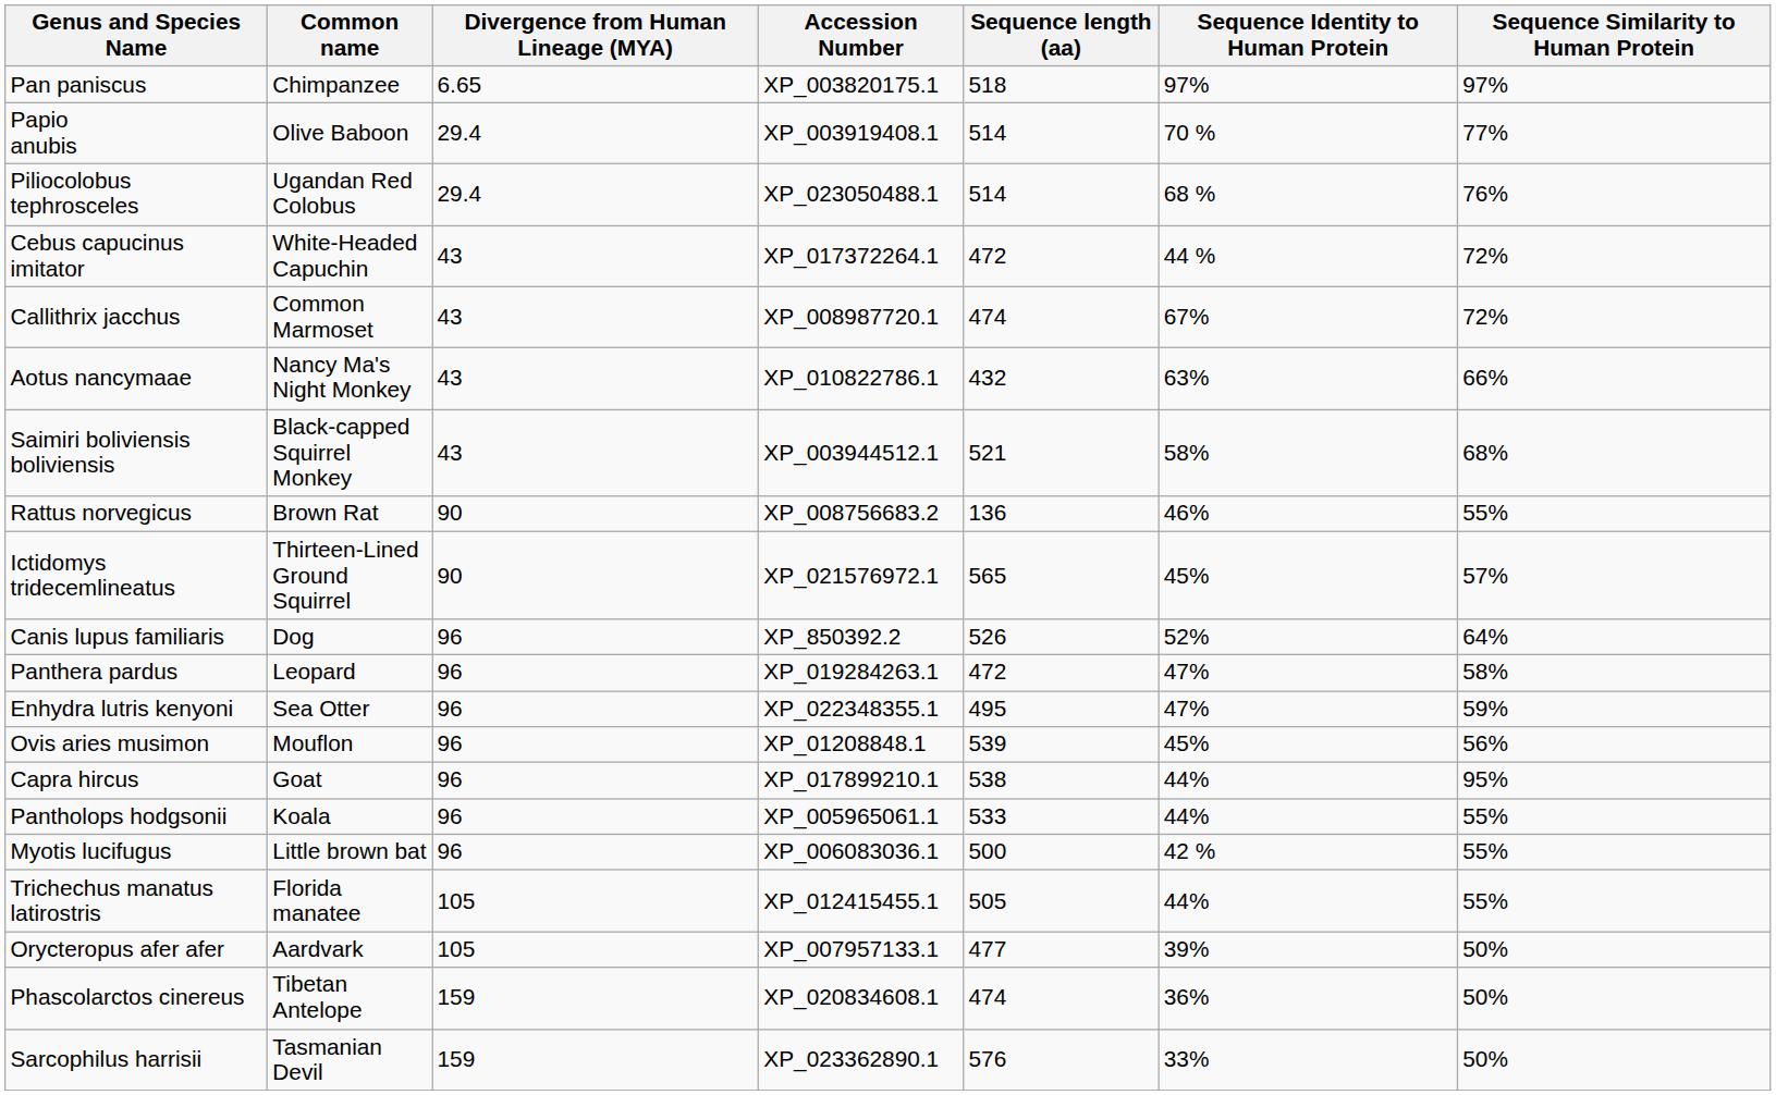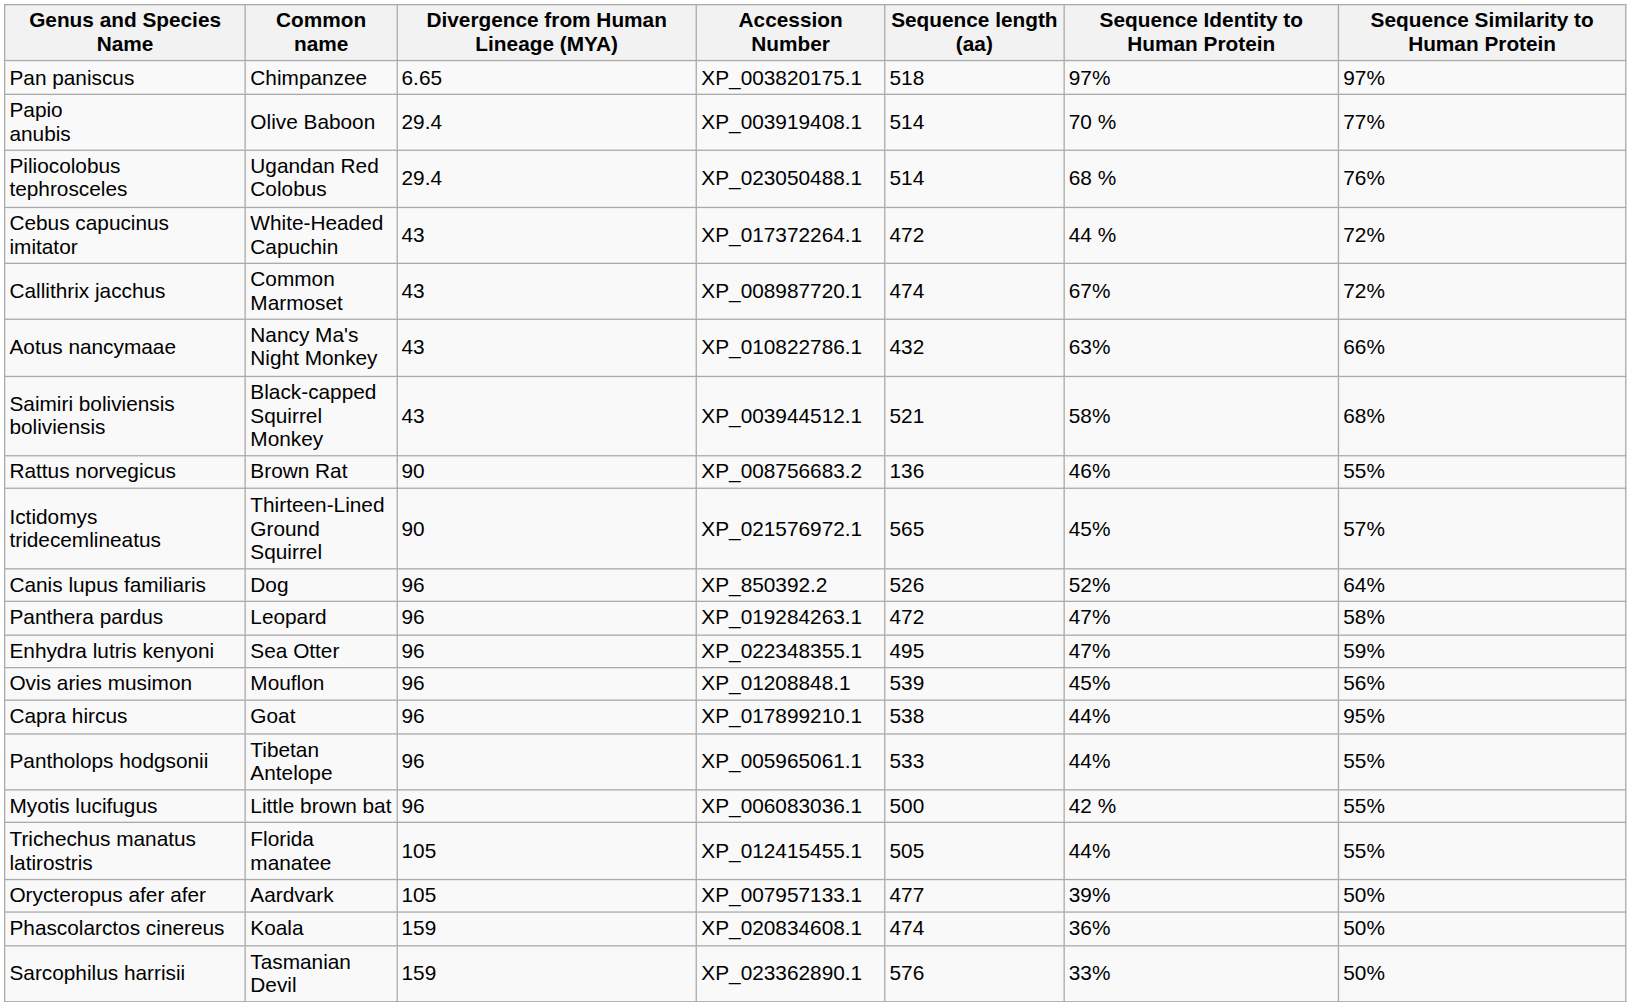 <table class="wikitable">
 <tr>
 <th>Genus and Species Name</th>
 <th>Common name</th>
 <th>Divergence from Human Lineage (MYA)</th>
 <th>Accession Number</th>
 <th>Sequence length (aa)</th>
 <th>Sequence Identity to Human Protein</th>
 <th>Sequence Similarity to Human Protein</th>
 </tr>
 <tr>
 <td>Pan paniscus</td>
 <td>Chimpanzee</td>
 <td>6.65</td>
 <td>XP_003820175.1</td>
 <td>518</td>
 <td>97%</td>
 <td>97%</td>
 </tr>
 <tr>
 <td>Papio<br>anubis</td>
 <td>Olive Baboon</td>
 <td>29.4</td>
 <td>XP_003919408.1</td>
 <td>514</td>
 <td>70 %</td>
 <td>77%</td>
 </tr>
 <tr>
 <td>Piliocolobus tephrosceles</td>
 <td>Ugandan Red<br>Colobus</td>
 <td>29.4</td>
 <td>XP_023050488.1</td>
 <td>514</td>
 <td>68 %</td>
 <td>76%</td>
 </tr>
 <tr>
 <td>Cebus capucinus imitator</td>
 <td>White-Headed<br>Capuchin</td>
 <td>43</td>
 <td>XP_017372264.1</td>
 <td>472</td>
 <td>44 %</td>
 <td>72%</td>
 </tr>
 <tr>
 <td>Callithrix jacchus</td>
 <td>Common<br>Marmoset</td>
 <td>43</td>
 <td>XP_008987720.1</td>
 <td>474</td>
 <td>67%</td>
 <td>72%</td>
 </tr>
 <tr>
 <td>Aotus nancymaae</td>
 <td>Nancy Ma's<br>Night Monkey</td>
 <td>43</td>
 <td>XP_010822786.1</td>
 <td>432</td>
 <td>63%</td>
 <td>66%</td>
 </tr>
 <tr>
 <td>Saimiri boliviensis<br>boliviensis</td>
 <td>Black-capped<br>Squirrel Monkey</td>
 <td>43</td>
 <td>XP_003944512.1</td>
 <td>521</td>
 <td>58%</td>
 <td>68%</td>
 </tr>
 <tr>
 <td>Rattus norvegicus</td>
 <td>Brown Rat</td>
 <td>90</td>
 <td>XP_008756683.2</td>
 <td>136</td>
 <td>46%</td>
 <td>55%</td>
 </tr>
 <tr>
 <td>Ictidomys<br>tridecemlineatus</td>
 <td>Thirteen-Lined<br>Ground Squirrel</td>
 <td>90</td>
 <td>XP_021576972.1</td>
 <td>565</td>
 <td>45%</td>
 <td>57%</td>
 </tr>
 <tr>
 <td>Canis lupus familiaris</td>
 <td>Dog</td>
 <td>96</td>
 <td>XP_850392.2</td>
 <td>526</td>
 <td>52%</td>
 <td>64%</td>
 </tr>
 <tr>
 <td>Panthera pardus</td>
 <td>Leopard</td>
 <td>96</td>
 <td>XP_019284263.1</td>
 <td>472</td>
 <td>47%</td>
 <td>58%</td>
 </tr>
 <tr>
 <td>Enhydra lutris kenyoni</td>
 <td>Sea Otter</td>
 <td>96</td>
 <td>XP_022348355.1</td>
 <td>495</td>
 <td>47%</td>
 <td>59%</td>
 </tr>
 <tr>
 <td>Ovis aries musimon</td>
 <td>Mouflon</td>
 <td>96</td>
 <td>XP_01208848.1</td>
 <td>539</td>
 <td>45%</td>
 <td>56%</td>
 </tr>
 <tr>
 <td>Capra hircus</td>
 <td>Goat</td>
 <td>96</td>
 <td>XP_017899210.1</td>
 <td>538</td>
 <td>44%</td>
 <td>95%</td>
 </tr>
 <tr>
 <td>Pantholops hodgsonii</td>
-<td>Koala</td>
+<td>Tibetan Antelope</td>
 <td>96</td>
 <td>XP_005965061.1</td>
 <td>533</td>
 <td>44%</td>
 <td>55%</td>
 </tr>
 <tr>
 <td>Myotis lucifugus</td>
 <td>Little brown bat</td>
 <td>96</td>
 <td>XP_006083036.1</td>
 <td>500</td>
 <td>42 %</td>
 <td>55%</td>
 </tr>
 <tr>
 <td>Trichechus  manatus latirostris</td>
 <td>Florida  manatee</td>
 <td>105</td>
 <td>XP_012415455.1</td>
 <td>505</td>
 <td>44%</td>
 <td>55%</td>
 </tr>
 <tr>
 <td>Orycteropus  afer afer</td>
 <td>Aardvark</td>
 <td>105</td>
 <td>XP_007957133.1</td>
 <td>477</td>
 <td>39%</td>
 <td>50%</td>
 </tr>
 <tr>
 <td>Phascolarctos cinereus</td>
-<td>Tibetan Antelope</td>
+<td>Koala</td>
 <td>159</td>
 <td>XP_020834608.1</td>
 <td>474</td>
 <td>36%</td>
 <td>50%</td>
 </tr>
 <tr>
 <td>Sarcophilus harrisii</td>
 <td>Tasmanian Devil</td>
 <td>159</td>
 <td>XP_023362890.1</td>
 <td>576</td>
 <td>33%</td>
 <td>50%</td>
 </tr>
 </table>
